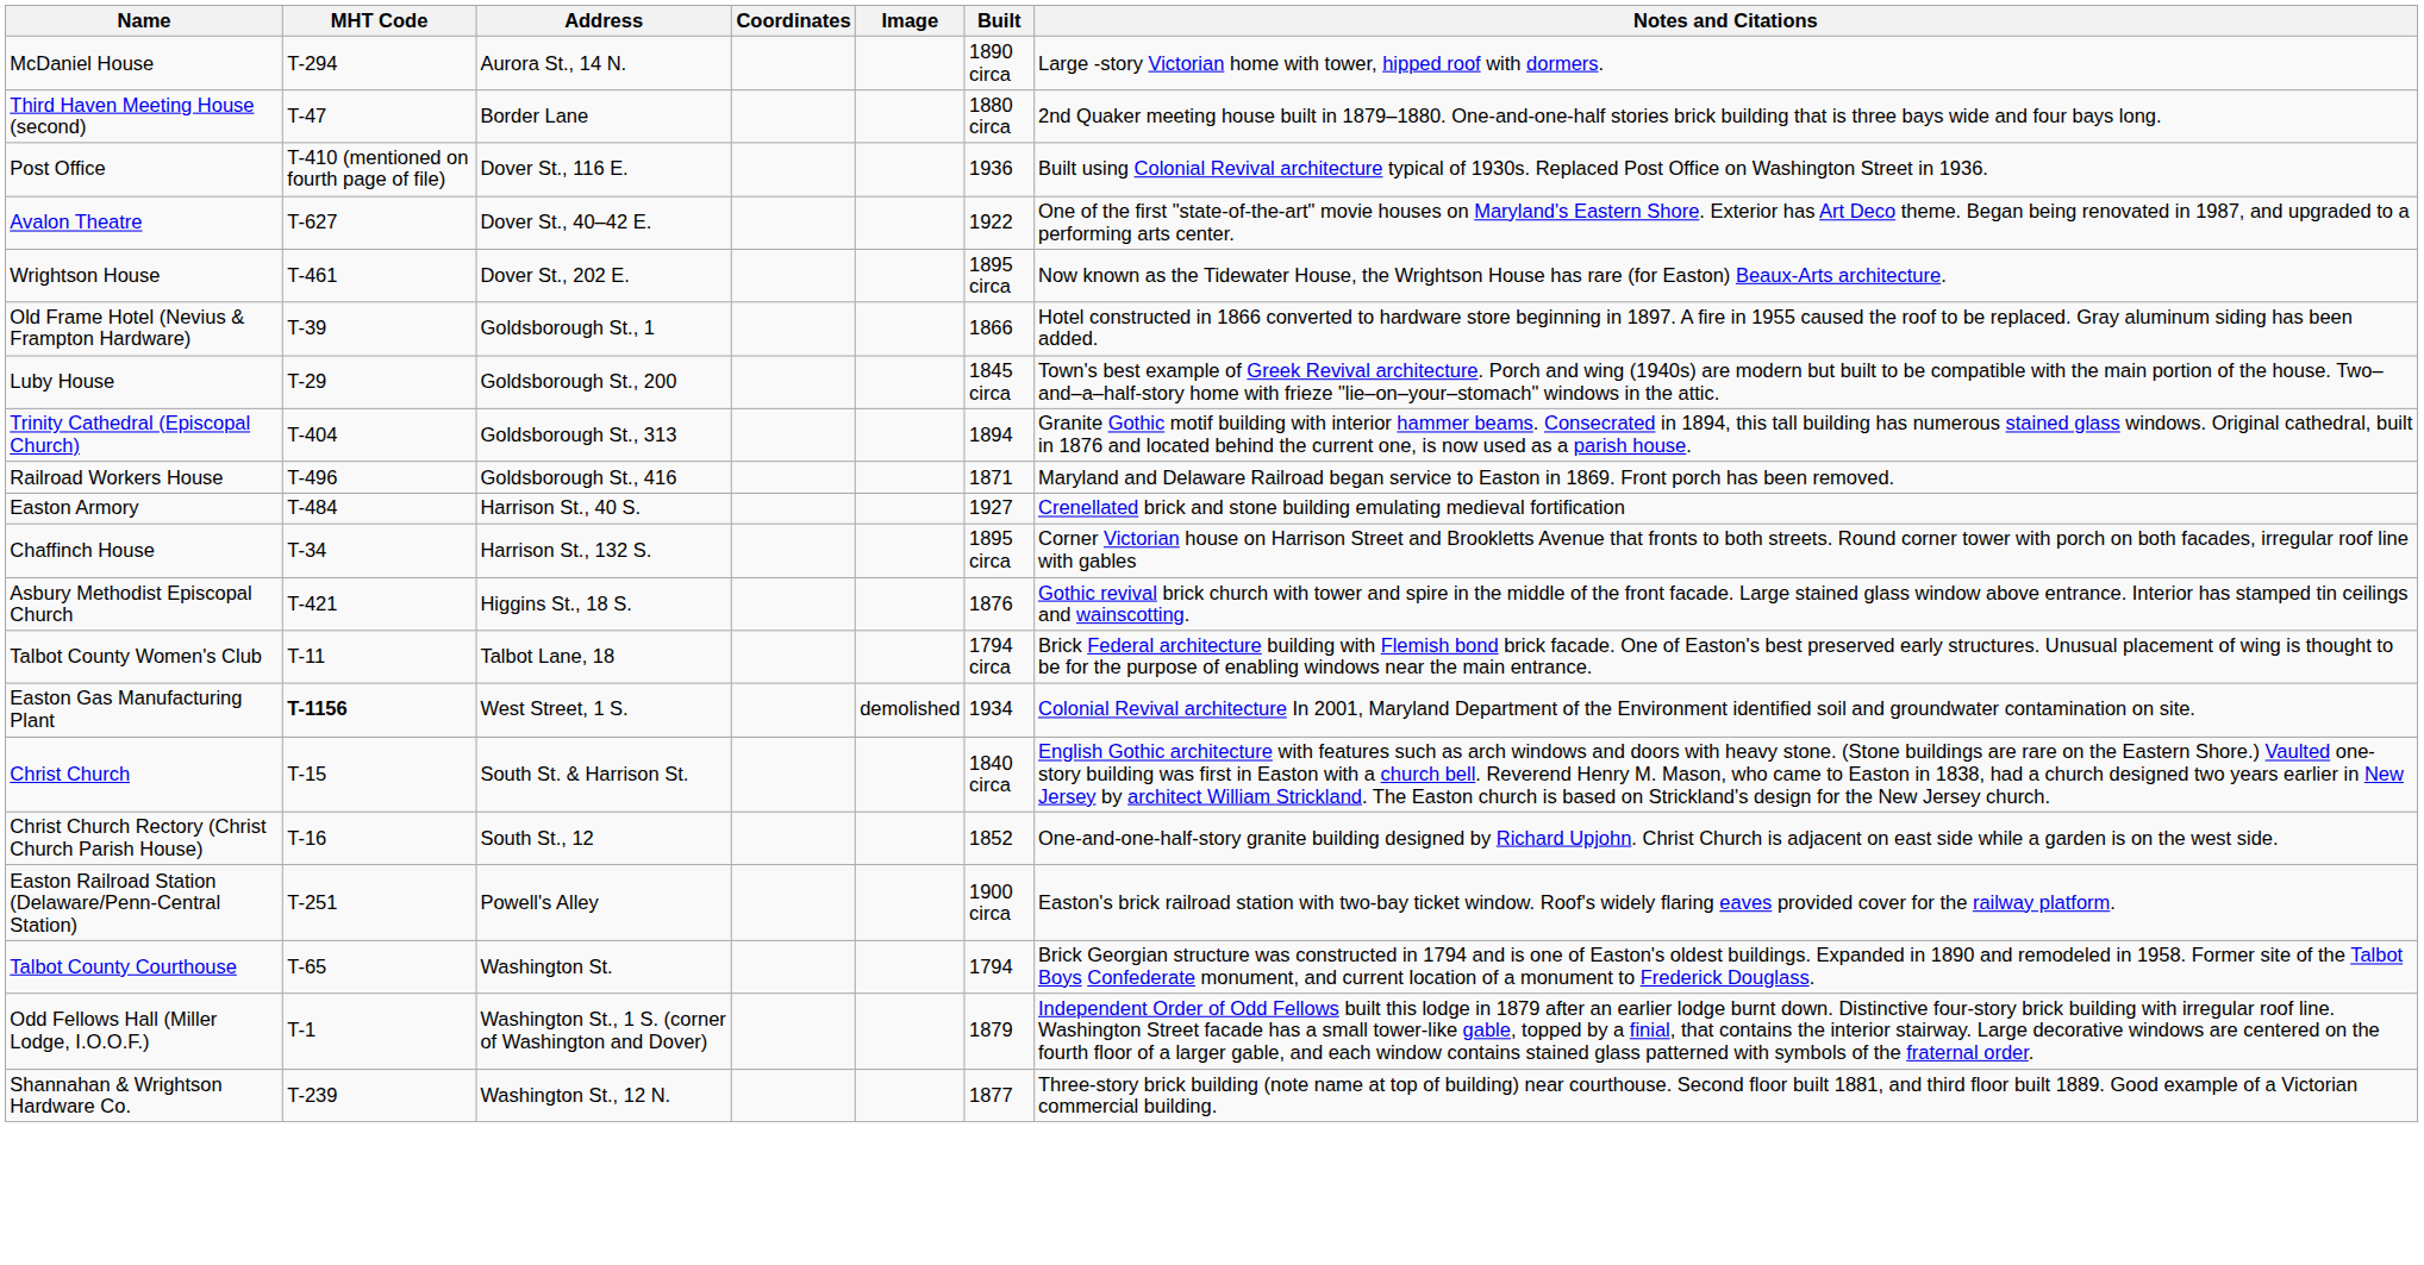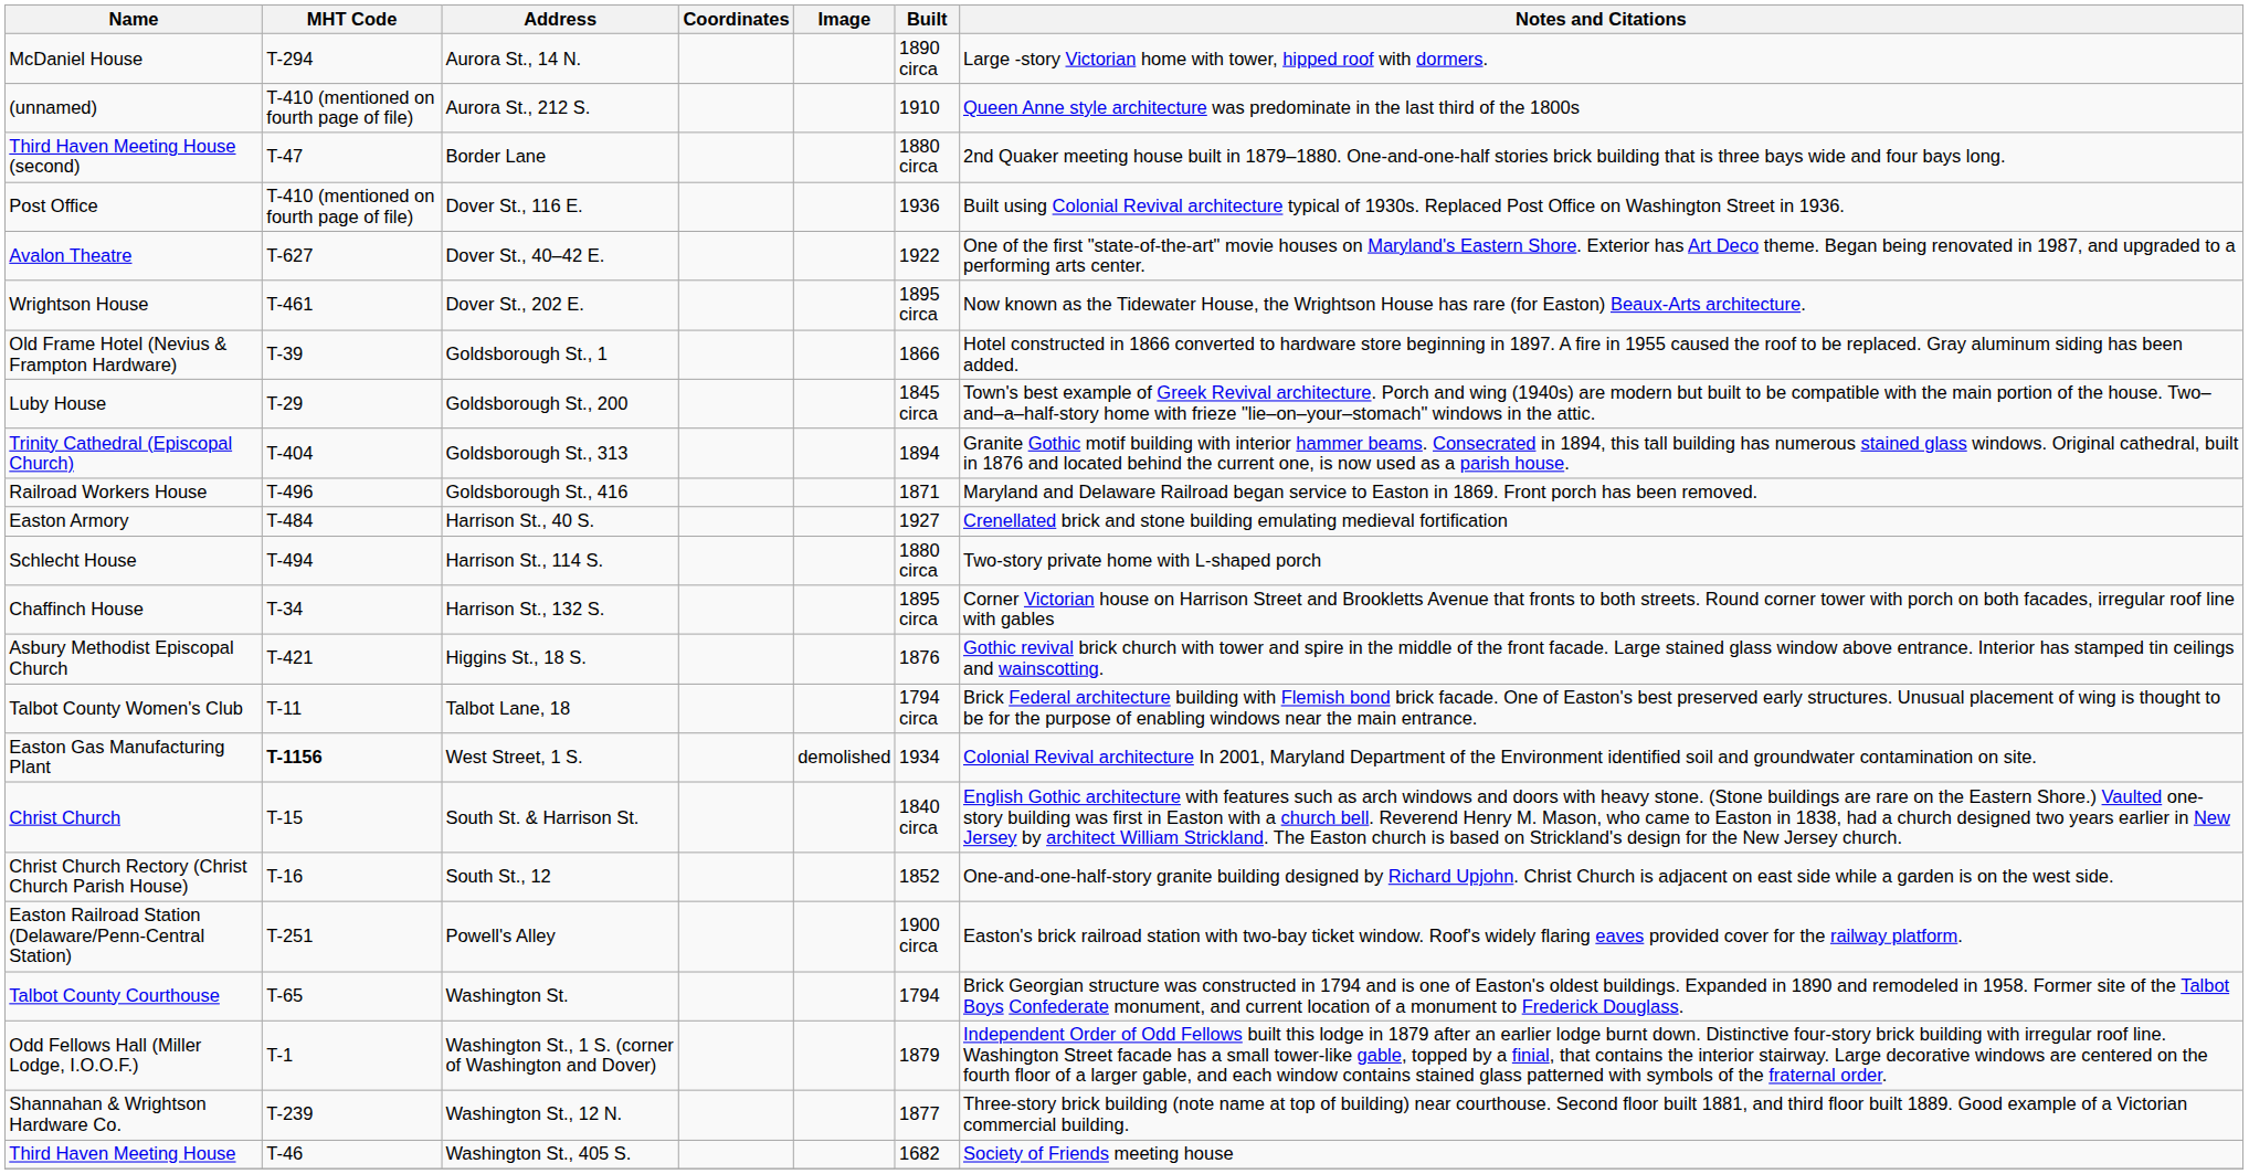 <table class="wikitable sortable">
 <tr>
 <th>Name</th>
 <th>MHT Code</th>
 <th>Address</th>
 <th class="unsortable">Coordinates</th>
 <th class="unsortable">Image</th>
 <th>Built</th>
 <th class="unsortable">Notes and Citations</th>
 </tr>
 <tr>
 <td>McDaniel House</td>
 <td>T-294</td>
 <td>Aurora St., 14 N.</td>
 <td></td>
 <td></td>
 <td>1890 circa</td>
 <td>Large -story <a href='#'>Victorian</a> home with tower, <a href='#'>hipped roof</a> with <a href='#'>dormers</a>.</td>
+</tr>
+<tr>
+<td>(unnamed)</td>
+<td>T-410 (mentioned on fourth page of file)</td>
+<td>Aurora St., 212 S.</td>
+<td></td>
+<td></td>
+<td>1910</td>
+<td><a href='#'>Queen Anne style architecture</a> was predominate in the last third of the 1800s</td>
 </tr>
 <tr>
 <td><a href='#'>Third Haven Meeting House</a> (second)</td>
 <td>T-47</td>
 <td>Border Lane</td>
 <td></td>
 <td></td>
 <td>1880 circa</td>
 <td>2nd Quaker meeting house built in 1879–1880. One-and-one-half stories brick building that is three bays wide and four bays long.</td>
 </tr>
 <tr>
 <td>Post Office</td>
 <td>T-410 (mentioned on fourth page of file)</td>
 <td>Dover St., 116 E.</td>
 <td></td>
 <td></td>
 <td>1936</td>
 <td>Built using <a href='#'>Colonial Revival architecture</a> typical of 1930s. Replaced Post Office on Washington Street in 1936.</td>
 </tr>
 <tr>
 <td><a href='#'>Avalon Theatre</a></td>
 <td>T-627</td>
 <td>Dover St., 40–42 E.</td>
 <td></td>
 <td></td>
 <td>1922</td>
 <td>One of the first "state-of-the-art" movie houses on <a href='#'>Maryland's Eastern Shore</a>. Exterior has <a href='#'>Art Deco</a> theme. Began being renovated in 1987, and upgraded to a performing arts center.</td>
 </tr>
 <tr>
 <td>Wrightson House</td>
 <td>T-461</td>
 <td>Dover St., 202 E.</td>
 <td></td>
 <td></td>
 <td>1895 circa</td>
 <td>Now known as the Tidewater House, the Wrightson House has rare (for Easton) <a href='#'>Beaux-Arts architecture</a>.</td>
 </tr>
 <tr>
 <td>Old Frame Hotel (Nevius & Frampton Hardware)</td>
 <td>T-39</td>
 <td>Goldsborough St., 1</td>
 <td></td>
 <td></td>
 <td>1866</td>
 <td>Hotel constructed in 1866 converted to hardware store beginning in 1897. A fire in 1955 caused the roof to be replaced. Gray aluminum siding has been added.</td>
 </tr>
 <tr>
 <td>Luby House</td>
 <td>T-29</td>
 <td>Goldsborough St., 200</td>
 <td></td>
 <td></td>
 <td>1845 circa</td>
 <td>Town's best example of <a href='#'>Greek Revival architecture</a>. Porch and wing (1940s) are modern but built to be compatible with the main portion of the house. Two–and–a–half-story home with frieze "lie–on–your–stomach" windows in the attic.</td>
 </tr>
 <tr>
 <td><a href='#'>Trinity Cathedral (Episcopal Church)</a></td>
 <td>T-404</td>
 <td>Goldsborough St., 313</td>
 <td></td>
 <td></td>
 <td>1894</td>
 <td>Granite <a href='#'>Gothic</a> motif building with interior <a href='#'>hammer beams</a>. <a href='#'>Consecrated</a> in 1894, this tall building has numerous <a href='#'>stained glass</a> windows. Original cathedral, built in 1876 and located behind the current one, is now used as a <a href='#'>parish house</a>.</td>
 </tr>
 <tr>
 <td>Railroad Workers House</td>
 <td>T-496</td>
 <td>Goldsborough St., 416</td>
 <td></td>
 <td></td>
 <td>1871</td>
 <td>Maryland and Delaware Railroad began service to Easton in 1869. Front porch has been removed.</td>
 </tr>
 <tr>
 <td>Easton Armory</td>
 <td>T-484</td>
 <td>Harrison St., 40 S.</td>
 <td></td>
 <td></td>
 <td>1927</td>
 <td><a href='#'>Crenellated</a> brick and stone building emulating medieval fortification</td>
+</tr>
+<tr>
+<td>Schlecht House</td>
+<td>T-494</td>
+<td>Harrison St., 114 S.</td>
+<td></td>
+<td></td>
+<td>1880 circa</td>
+<td>Two-story private home with L-shaped porch</td>
 </tr>
 <tr>
 <td>Chaffinch House</td>
 <td>T-34</td>
 <td>Harrison St., 132 S.</td>
 <td></td>
 <td></td>
 <td>1895 circa</td>
 <td>Corner <a href='#'>Victorian</a> house on Harrison Street and Brookletts Avenue that fronts to both streets. Round corner tower with porch on both facades, irregular roof line with gables</td>
 </tr>
 <tr>
 <td>Asbury Methodist Episcopal Church</td>
 <td>T-421</td>
 <td>Higgins St., 18 S.</td>
 <td></td>
 <td></td>
 <td>1876</td>
 <td><a href='#'>Gothic revival</a> brick church with tower and spire in the middle of the front facade. Large stained glass window above entrance. Interior has stamped tin ceilings and <a href='#'>wainscotting</a>.</td>
 </tr>
 <tr>
 <td>Talbot County Women's Club</td>
 <td>T-11</td>
 <td>Talbot Lane, 18</td>
 <td></td>
 <td></td>
 <td>1794 circa</td>
 <td>Brick <a href='#'>Federal architecture</a> building with <a href='#'>Flemish bond</a> brick facade. One of Easton's best preserved early structures. Unusual placement of wing is thought to be for the purpose of enabling windows near the main entrance.</td>
 </tr>
 <tr>
 <td>Easton Gas Manufacturing Plant</td>
 <td><strong>T-1156</strong></td>
 <td>West Street, 1 S.</td>
 <td></td>
 <td>demolished</td>
 <td>1934</td>
 <td><a href='#'>Colonial Revival architecture</a> In 2001, Maryland Department of the Environment identified soil and groundwater contamination on site.</td>
 </tr>
 <tr>
 <td><a href='#'>Christ Church</a></td>
 <td>T-15</td>
 <td>South St. & Harrison St.</td>
 <td></td>
 <td></td>
 <td>1840 circa</td>
 <td><a href='#'>English Gothic architecture</a> with features such as arch windows and doors with heavy stone. (Stone buildings are rare on the Eastern Shore.) <a href='#'>Vaulted</a> one-story building was first in Easton with a <a href='#'>church bell</a>. Reverend Henry M. Mason, who came to Easton in 1838, had a church designed two years earlier in <a href='#'>New Jersey</a> by <a href='#'>architect William Strickland</a>. The Easton church is based on Strickland's design for the New Jersey church.</td>
 </tr>
 <tr>
 <td>Christ Church Rectory (Christ Church Parish House)</td>
 <td>T-16</td>
 <td>South St., 12</td>
 <td></td>
 <td></td>
 <td>1852</td>
 <td>One-and-one-half-story granite building designed by <a href='#'>Richard Upjohn</a>. Christ Church is adjacent on east side while a garden is on the west side.</td>
 </tr>
 <tr>
 <td>Easton Railroad Station (Delaware/Penn-Central Station)</td>
 <td>T-251</td>
 <td>Powell's Alley</td>
 <td></td>
 <td></td>
 <td>1900 circa</td>
 <td>Easton's brick railroad station with two-bay ticket window. Roof's widely flaring <a href='#'>eaves</a> provided cover for the <a href='#'>railway platform</a>.</td>
 </tr>
 <tr>
 <td><a href='#'>Talbot County Courthouse</a></td>
 <td>T-65</td>
 <td>Washington St.</td>
 <td></td>
 <td></td>
 <td>1794</td>
 <td>Brick Georgian structure was constructed in 1794 and is one of Easton's oldest buildings. Expanded in 1890 and remodeled in 1958. Former site of the <a href='#'>Talbot Boys</a> <a href='#'>Confederate</a> monument, and current location of a monument to <a href='#'>Frederick Douglass</a>.</td>
 </tr>
 <tr>
 <td>Odd Fellows Hall (Miller Lodge, I.O.O.F.)</td>
 <td>T-1</td>
 <td>Washington St., 1 S.  (corner of Washington and Dover)</td>
 <td></td>
 <td></td>
 <td>1879</td>
 <td><a href='#'>Independent Order of Odd Fellows</a> built this lodge in 1879 after an earlier lodge burnt down. Distinctive four-story brick building with irregular roof line. Washington Street facade has a small tower-like <a href='#'>gable</a>, topped by a <a href='#'>finial</a>, that contains the interior stairway. Large decorative windows are centered on the fourth floor of a larger gable, and each window contains stained glass patterned with symbols of the <a href='#'>fraternal order</a>.</td>
 </tr>
 <tr>
 <td>Shannahan & Wrightson Hardware Co.</td>
 <td>T-239</td>
 <td>Washington St., 12 N.</td>
 <td></td>
 <td></td>
 <td>1877</td>
 <td>Three-story brick building (note name at top of building) near courthouse. Second floor built 1881, and third floor built 1889. Good example of a Victorian commercial building.</td>
 </tr>
 <tr>
+<td><a href='#'>Third Haven Meeting House</a></td>
+<td>T-46</td>
+<td>Washington St., 405 S.</td>
+<td></td>
+<td></td>
+<td>1682</td>
+<td><a href='#'>Society of Friends</a> meeting house</td>
+</tr>
+<tr>
 </tr>
 </table>
